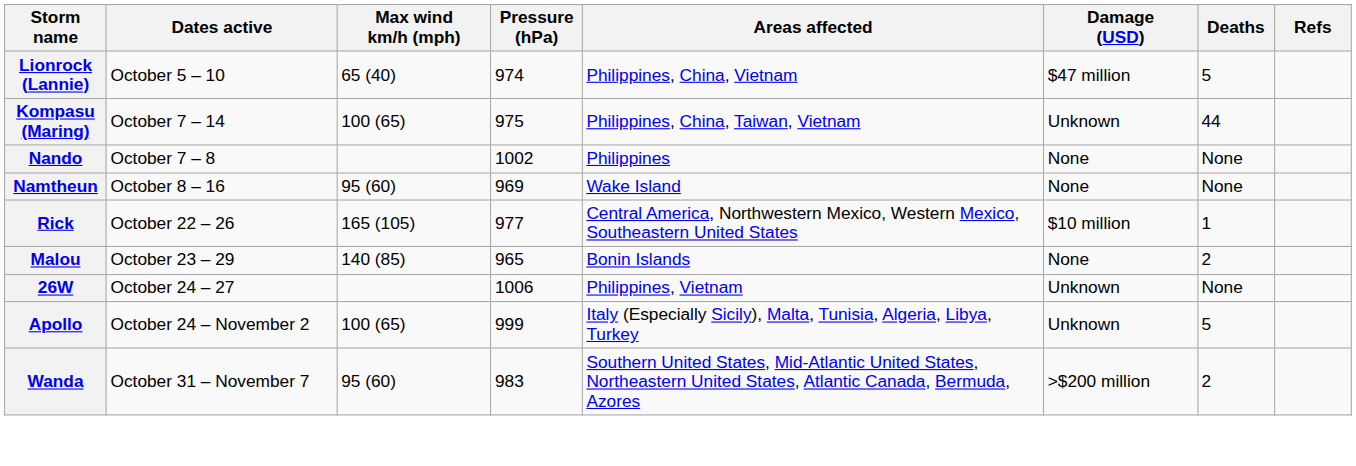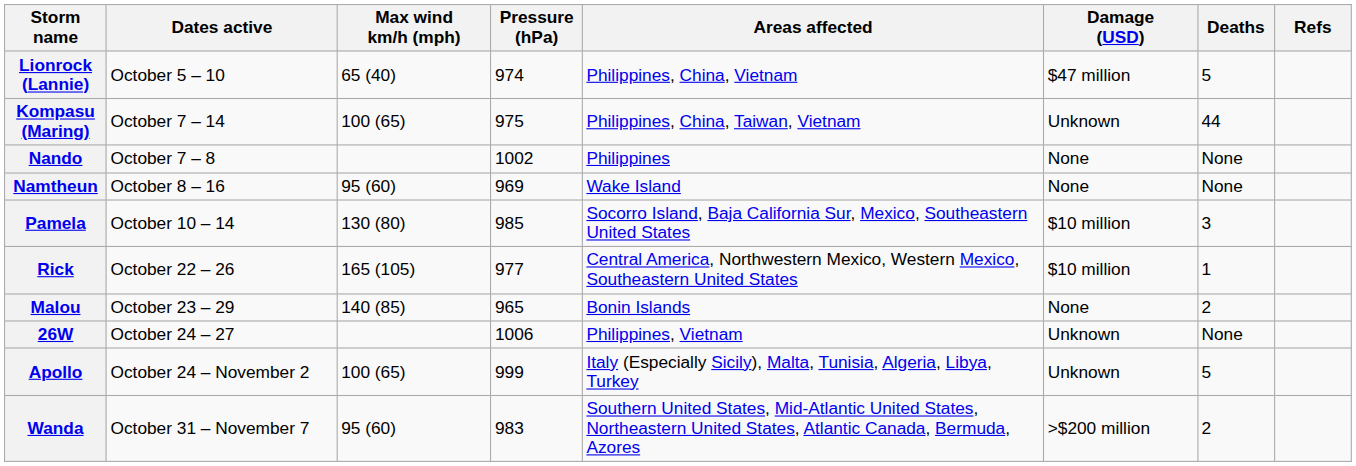 <table class="wikitable sortable">
 <tr>
 <th width="5%">Storm name</th>
 <th width="15%">Dates active</th>
 <th width="10%">Max wind<br>km/h (mph)</th>
 <th width="5%">Pressure<br>(hPa)</th>
 <th width="30%">Areas affected</th>
 <th width="10%">Damage<br>(<a href='#'>USD</a>)</th>
 <th width="5%">Deaths</th>
 <th width="5%">Refs</th>
 </tr>
 <tr>
 <th><a href='#'>Lionrock (Lannie)</a></th>
 <td>October 5 – 10</td>
 <td>65 (40)</td>
 <td>974</td>
 <td><a href='#'>Philippines</a>, <a href='#'>China</a>, <a href='#'>Vietnam</a></td>
 <td>$47 million</td>
 <td>5</td>
 <td></td>
 </tr>
 <tr>
 <th><a href='#'>Kompasu (Maring)</a></th>
 <td>October 7 – 14</td>
 <td>100 (65)</td>
 <td>975</td>
 <td><a href='#'>Philippines</a>, <a href='#'>China</a>, <a href='#'>Taiwan</a>, <a href='#'>Vietnam</a></td>
 <td>Unknown</td>
 <td>44</td>
 <td></td>
 </tr>
 <tr>
 <th><a href='#'>Nando</a></th>
 <td>October 7 – 8</td>
 <td></td>
 <td>1002</td>
 <td><a href='#'>Philippines</a></td>
 <td>None</td>
 <td>None</td>
 <td></td>
 </tr>
 <tr>
 <th><a href='#'>Namtheun</a></th>
 <td>October 8 – 16</td>
 <td>95 (60)</td>
 <td>969</td>
 <td><a href='#'>Wake Island</a></td>
 <td>None</td>
 <td>None</td>
+<td></td>
+</tr>
+<tr>
+<th><a href='#'>Pamela</a></th>
+<td>October 10 – 14</td>
+<td>130 (80)</td>
+<td>985</td>
+<td><a href='#'>Socorro Island</a>, <a href='#'>Baja California Sur</a>, <a href='#'>Mexico</a>, <a href='#'>Southeastern United States</a></td>
+<td>$10 million</td>
+<td>3</td>
 <td></td>
 </tr>
 <tr>
 <th><a href='#'>Rick</a></th>
 <td>October 22 – 26</td>
 <td>165 (105)</td>
 <td>977</td>
 <td><a href='#'>Central America</a>, Northwestern Mexico, Western <a href='#'>Mexico</a>, <a href='#'>Southeastern United States</a></td>
 <td>$10 million</td>
 <td>1</td>
 <td></td>
 </tr>
 <tr>
 <th><a href='#'>Malou</a></th>
 <td>October 23 – 29</td>
 <td>140 (85)</td>
 <td>965</td>
 <td><a href='#'>Bonin Islands</a></td>
 <td>None</td>
 <td>2</td>
 <td></td>
 </tr>
 <tr>
 <th><a href='#'>26W</a></th>
 <td>October 24 – 27</td>
 <td></td>
 <td>1006</td>
 <td><a href='#'>Philippines</a>, <a href='#'>Vietnam</a></td>
 <td>Unknown</td>
 <td>None</td>
 <td></td>
 </tr>
 <tr>
 <th><a href='#'>Apollo</a></th>
 <td>October 24 – November 2</td>
 <td>100 (65)</td>
 <td>999</td>
 <td><a href='#'>Italy</a> (Especially <a href='#'>Sicily</a>), <a href='#'>Malta</a>, <a href='#'>Tunisia</a>, <a href='#'>Algeria</a>, <a href='#'>Libya</a>, <a href='#'>Turkey</a></td>
 <td>Unknown</td>
 <td>5</td>
 <td></td>
 </tr>
 <tr>
 <th><a href='#'>Wanda</a></th>
 <td>October 31 – November 7</td>
 <td>95 (60)</td>
 <td>983</td>
 <td><a href='#'>Southern United States</a>, <a href='#'>Mid-Atlantic United States</a>, <a href='#'>Northeastern United States</a>, <a href='#'>Atlantic Canada</a>, <a href='#'>Bermuda</a>, <a href='#'>Azores</a></td>
 <td>>$200 million</td>
 <td>2</td>
 <td></td>
 </tr>
 </table>
